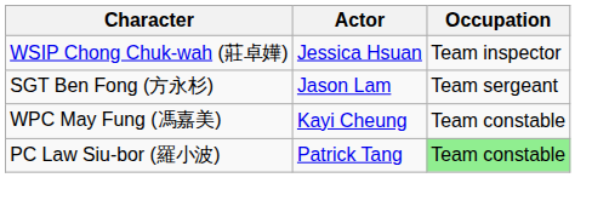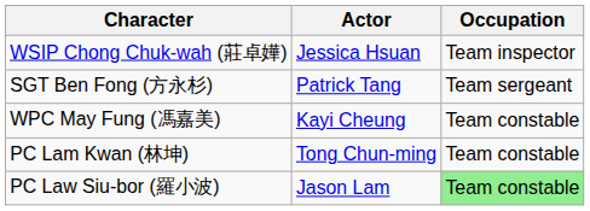 <table class="wikitable">
 <tr style="background:#e0e0e0;">
 <th>Character</th>
 <th>Actor</th>
 <th>Occupation</th>
 </tr>
 <tr>
 <td><a href='#'>WSIP Chong Chuk-wah</a> (莊卓嬅)</td>
 <td><a href='#'>Jessica Hsuan</a></td>
 <td>Team inspector</td>
 </tr>
 <tr>
 <td>SGT Ben Fong (方永杉)</td>
-<td><a href='#'>Jason Lam</a></td>
+<td><a href='#'>Patrick Tang</a></td>
 <td>Team sergeant</td>
 </tr>
 <tr>
 <td>WPC May Fung (馮嘉美)</td>
 <td><a href='#'>Kayi Cheung</a></td>
 <td>Team constable</td>
 </tr>
 <tr>
+<td>PC Lam Kwan (林坤)</td>
+<td><a href='#'>Tong Chun-ming</a></td>
+<td>Team constable</td>
+</tr>
+<tr>
 <td>PC Law Siu-bor (羅小波)</td>
-<td><a href='#'>Patrick Tang</a></td>
+<td><a href='#'>Jason Lam</a></td>
 <td style="background: lightgreen;">Team constable</td>
 </tr>
 </table>
